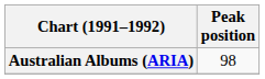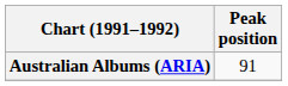 <table class="wikitable sortable plainrowheaders" style="text-align:center">
 <tr>
 <th scope="col">Chart (1991–1992)</th>
 <th scope="col">Peak<br>position</th>
 </tr>
 <tr>
 <th scope="row">Australian Albums (<a href='#'>ARIA</a>)</th>
-<td>98</td>
+<td>91</td>
 </tr>
 <tr>
 </tr>
 <tr>
 </tr>
 <tr>
 </tr>
 </table>
